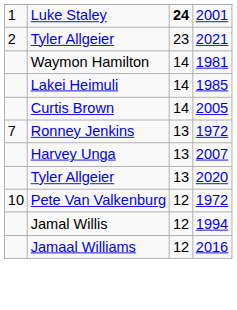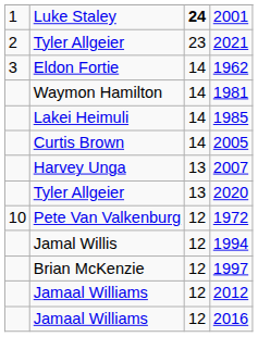 <table class="wikitable">
 <tr>
 </tr>
 <tr>
 <td>1</td>
 <td><a href='#'>Luke Staley</a></td>
 <td><strong>24</strong></td>
 <td><a href='#'>2001</a></td>
 </tr>
 <tr>
 <td>2</td>
 <td><a href='#'>Tyler Allgeier</a></td>
 <td>23</td>
 <td><a href='#'>2021</a></td>
+</tr>
+<tr>
+<td>3</td>
+<td><a href='#'>Eldon Fortie</a></td>
+<td>14</td>
+<td><a href='#'>1962</a></td>
 </tr>
 <tr>
 <td></td>
 <td>Waymon Hamilton</td>
 <td>14</td>
 <td><a href='#'>1981</a></td>
 </tr>
 <tr>
 <td></td>
 <td><a href='#'>Lakei Heimuli</a></td>
 <td>14</td>
 <td><a href='#'>1985</a></td>
 </tr>
 <tr>
 <td></td>
 <td><a href='#'>Curtis Brown</a></td>
 <td>14</td>
 <td><a href='#'>2005</a></td>
-</tr>
-<tr>
-<td>7</td>
-<td><a href='#'>Ronney Jenkins</a></td>
-<td>13</td>
-<td><a href='#'>1972</a></td>
 </tr>
 <tr>
 <td></td>
 <td><a href='#'>Harvey Unga</a></td>
 <td>13</td>
 <td><a href='#'>2007</a></td>
 </tr>
 <tr>
 <td></td>
 <td><a href='#'>Tyler Allgeier</a></td>
 <td>13</td>
 <td><a href='#'>2020</a></td>
 </tr>
 <tr>
 <td>10</td>
 <td><a href='#'>Pete Van Valkenburg</a></td>
 <td>12</td>
 <td><a href='#'>1972</a></td>
 </tr>
 <tr>
 <td></td>
 <td>Jamal Willis</td>
 <td>12</td>
 <td><a href='#'>1994</a></td>
 </tr>
 <tr>
 <td></td>
+<td>Brian McKenzie</td>
+<td>12</td>
+<td><a href='#'>1997</a></td>
+</tr>
+<tr>
+<td></td>
+<td><a href='#'>Jamaal Williams</a></td>
+<td>12</td>
+<td><a href='#'>2012</a></td>
+</tr>
+<tr>
+<td></td>
 <td><a href='#'>Jamaal Williams</a></td>
 <td>12</td>
 <td><a href='#'>2016</a></td>
 </tr>
 </table>
